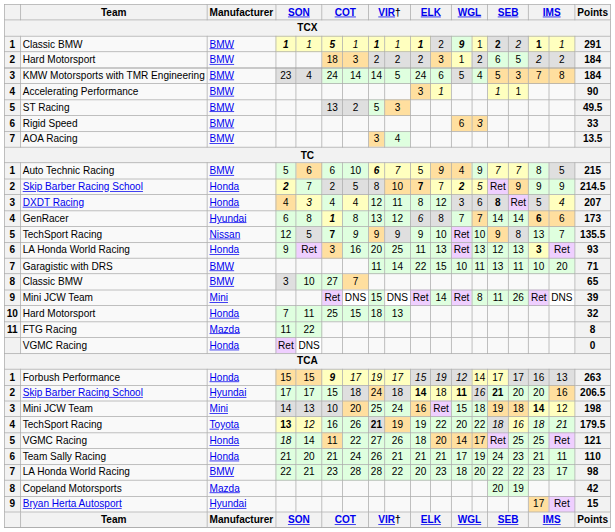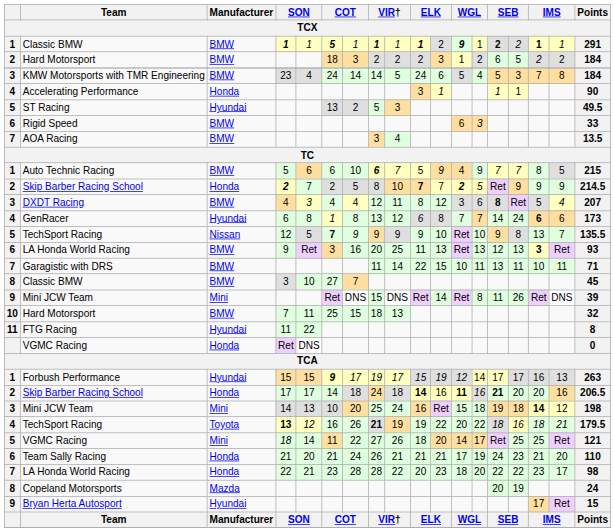 <table class="wikitable" style="font-size:85%; text-align:center;">
 <tr>
 <th></th>
 <th>Team</th>
 <th>Manufacturer</th>
 <th colspan=2><a href='#'>SON</a><br></th>
 <th colspan=2><a href='#'>COT</a><br></th>
 <th colspan=2><a href='#'>VIR</a>†<br></th>
 <th colspan=2><a href='#'>ELK</a><br></th>
 <th colspan=2><a href='#'>WGL</a><br></th>
 <th colspan=2><a href='#'>SEB</a><br></th>
 <th colspan=2><a href='#'>IMS</a><br></th>
 <th>Points</th>
 </tr>
 <tr>
 <th colspan=18>TCX</th>
 </tr>
 <tr>
 <th>1</th>
 <td align=left> Classic BMW</td>
 <td align=left> <a href='#'>BMW</a></td>
 <td style="background:#ffffbf;"><strong><em>1</em></strong></td>
 <td style="background:#ffffbf;"><em>1</em></td>
 <td style="background:#ffffbf;"><strong><em>5</em></strong></td>
 <td style="background:#ffffbf;"><em>1</em></td>
 <td style="background:#ffffbf;"><strong><em>1</em></strong></td>
 <td style="background:#ffffbf;"><em>1</em></td>
 <td style="background:#ffffbf;"><strong><em>1</em></strong></td>
 <td style="background:#dfdfdf;">2</td>
 <td style="background:#dfffdf;"><strong><em>9</em></strong></td>
 <td style="background:#ffffbf;">1</td>
 <td style="background:#dfdfdf;"><strong>2</strong></td>
 <td style="background:#dfdfdf;"><em>2</em></td>
 <td style="background:#ffffbf;"><strong>1</strong></td>
 <td style="background:#ffffbf;"><em>1</em></td>
 <th>291</th>
 </tr>
 <tr>
 <th>2</th>
 <td align=left> Hard Motorsport</td>
 <td align=left> <a href='#'>BMW</a></td>
 <td></td>
 <td></td>
 <td style="background:#ffdf9f;">18</td>
 <td style="background:#ffdf9f;">3</td>
 <td style="background:#dfdfdf;">2</td>
 <td style="background:#dfdfdf;">2</td>
 <td style="background:#dfdfdf;">2</td>
 <td style="background:#ffdf9f;">3</td>
 <td style="background:#ffffbf;">1</td>
 <td style="background:#dfdfdf;">2</td>
 <td style="background:#dfffdf;">6</td>
 <td style="background:#dfffdf;">5</td>
 <td style="background:#dfdfdf;"><em>2</em></td>
 <td style="background:#dfdfdf;">2</td>
 <th>184</th>
 </tr>
 <tr>
 </tr>
 <tr>
 <th>3</th>
 <td align=left> KMW Motorsports with TMR Engineering</td>
 <td align=left> <a href='#'>BMW</a></td>
 <td style="background:#dfdfdf;">23</td>
 <td style="background:#dfdfdf;">4</td>
 <td style="background:#dfffdf;">24</td>
 <td style="background:#dfffdf;">14</td>
 <td style="background:#dfffdf;">14</td>
 <td style="background:#dfffdf;">5</td>
 <td style="background:#dfffdf;">24</td>
 <td style="background:#dfffdf;">6</td>
 <td style="background:#dfdfdf;">5</td>
 <td style="background:#dfffdf;">4</td>
 <td style="background:#ffdf9f;">5</td>
 <td style="background:#ffdf9f;">3</td>
 <td style="background:#ffdf9f;">7</td>
 <td style="background:#ffdf9f;">8</td>
 <th>184</th>
 </tr>
 <tr>
 <th>4</th>
 <td align=left> Accelerating Performance</td>
-<td align=left> <a href='#'>BMW</a></td>
+<td align=left> <a href='#'>Honda</a></td>
 <td></td>
 <td></td>
 <td></td>
 <td></td>
 <td></td>
 <td></td>
 <td style="background:#ffdf9f;">3</td>
 <td style="background:#ffffbf;"><em>1</em></td>
 <td></td>
 <td></td>
 <td style="background:#ffffbf;"><em>1</em></td>
 <td style="background:#ffffbf;">1</td>
 <td></td>
 <td></td>
 <th>90</th>
 </tr>
 <tr>
 <th>5</th>
 <td align=left> ST Racing</td>
-<td align=left> <a href='#'>BMW</a></td>
+<td align=left> <a href='#'>Hyundai</a></td>
 <td></td>
 <td></td>
 <td style="background:#dfdfdf;">13</td>
 <td style="background:#dfdfdf;">2</td>
 <td style="background:#dfffdf;">5</td>
 <td style="background:#ffdf9f;">3</td>
 <td></td>
 <td></td>
 <td></td>
 <td></td>
 <td></td>
 <td></td>
 <td></td>
 <td></td>
 <th>49.5</th>
 </tr>
 <tr>
 <th>6</th>
 <td align=left> Rigid Speed</td>
 <td align=left> <a href='#'>BMW</a></td>
 <td></td>
 <td></td>
 <td></td>
 <td></td>
 <td></td>
 <td></td>
 <td></td>
 <td></td>
 <td style="background:#ffdf9f;">6</td>
 <td style="background:#ffdf9f;"><em>3</em></td>
 <td></td>
 <td></td>
 <td></td>
 <td></td>
 <th>33</th>
 </tr>
 <tr>
 <th>7</th>
 <td align=left> AOA Racing</td>
 <td align=left> <a href='#'>BMW</a></td>
 <td></td>
 <td></td>
 <td></td>
 <td></td>
 <td style="background:#ffdf9f;">3</td>
 <td style="background:#dfffdf;">4</td>
 <td></td>
 <td></td>
 <td></td>
 <td></td>
 <td></td>
 <td></td>
 <td></td>
 <td></td>
 <th>13.5</th>
 </tr>
 <tr>
 <th colspan=18>TC</th>
 </tr>
 <tr>
 <th>1</th>
 <td align=left> Auto Technic Racing</td>
 <td align=left> <a href='#'>BMW</a></td>
 <td style="background:#dfffdf;">5</td>
 <td style="background:#ffdf9f;">6</td>
 <td style="background:#dfffdf;">6</td>
 <td style="background:#dfffdf;">10</td>
 <td style="background:#ffffbf;"><strong><em>6</em></strong></td>
 <td style="background:#ffffbf;"><em>7</em></td>
 <td style="background:#ffffbf;">5</td>
 <td style="background:#ffdf9f;"><em>9</em></td>
 <td style="background:#ffdf9f;">4</td>
 <td style="background:#dfffdf;">9</td>
 <td style="background:#ffffbf;"><em>7</em></td>
 <td style="background:#ffffbf;"><em>7</em></td>
 <td style="background:#dfffdf;">8</td>
 <td style="background:#dfdfdf;">5</td>
 <th>215</th>
 </tr>
 <tr>
 <th>2</th>
 <td align=left> <a href='#'>Skip Barber Racing School</a></td>
 <td align=left> <a href='#'>Honda</a></td>
 <td style="background:#ffffbf;"><strong><em>2</em></strong></td>
 <td style="background:#dfffdf;">7</td>
 <td style="background:#dfdfdf;">2</td>
 <td style="background:#dfdfdf;">5</td>
 <td style="background:#dfdfdf;">8</td>
 <td style="background:#ffdf9f;">10</td>
 <td style="background:#ffdf9f;"><strong>7</strong></td>
 <td style="background:#ffffbf;">7</td>
 <td style="background:#ffffbf;"><strong><em>2</em></strong></td>
 <td style="background:#ffffbf;"><em>5</em></td>
 <td style="background:#efcfff;">Ret</td>
 <td style="background:#ffdf9f;">9</td>
 <td style="background:#dfffdf;">9</td>
 <td style="background:#dfffdf;">9</td>
 <th>214.5</th>
 </tr>
 <tr>
 <th>3</th>
 <td align=left> <a href='#'>DXDT Racing</a></td>
-<td align=left> <a href='#'>Honda</a></td>
+<td align=left> <a href='#'>BMW</a></td>
 <td style="background:#ffdf9f;">4</td>
 <td style="background:#ffffbf;"><em>3</em></td>
 <td style="background:#dfffdf;">4</td>
 <td style="background:#ffffbf;">4</td>
 <td style="background:#dfffdf;">12</td>
 <td style="background:#dfffdf;">11</td>
 <td style="background:#dfffdf;">8</td>
 <td style="background:#dfffdf;">12</td>
 <td style="background:#dfdfdf;">3</td>
 <td style="background:#dfdfdf;">6</td>
 <td style="background:#dfdfdf;"><strong>8</strong></td>
 <td style="background:#efcfff;">Ret</td>
 <td style="background:#dfdfdf;">5</td>
 <td style="background:#ffffbf;"><em>4</em></td>
 <th>207</th>
 </tr>
 <tr>
 <th>4</th>
 <td align=left> GenRacer</td>
 <td align=left> <a href='#'>Hyundai</a></td>
 <td style="background:#dfffdf;">6</td>
 <td style="background:#dfffdf;">8</td>
-<td style="background:#ffffbf;"><strong><em>1</em></strong></td>
+<td style="background:#ffffbf;"><em>1</em></td>
 <td style="background:#dfffdf;">8</td>
 <td style="background:#dfffdf;">13</td>
 <td style="background:#dfffdf;">12</td>
 <td style="background:#dfdfdf;"><em>6</em></td>
 <td style="background:#dfdfdf;">8</td>
 <td style="background:#dfffdf;">7</td>
 <td style="background:#ffdf9f;">7</td>
 <td style="background:#dfffdf;">14</td>
-<td style="background:#dfffdf;">14</td>
+<td style="background:#dfffdf;">24</td>
 <td style="background:#ffdf9f;"><strong>6</strong></td>
 <td style="background:#ffdf9f;">6</td>
 <th>173</th>
 </tr>
 <tr>
 <th>5</th>
 <td align=left> TechSport Racing</td>
 <td align=left> <a href='#'>Nissan</a></td>
 <td style="background:#dfffdf;">12</td>
 <td style="background:#dfdfdf;">5</td>
 <td style="background:#dfffdf;"><strong>7</strong></td>
 <td style="background:#dfffdf;"><em>9</em></td>
 <td style="background:#ffdf9f;">9</td>
 <td style="background:#dfdfdf;">9</td>
 <td style="background:#dfffdf;">9</td>
 <td style="background:#dfffdf;">10</td>
 <td style="background:#efcfff;">Ret</td>
 <td style="background:#dfffdf;">10</td>
 <td style="background:#ffdf9f;">9</td>
 <td style="background:#dfdfdf;">8</td>
 <td style="background:#dfffdf;">13</td>
 <td style="background:#dfffdf;">7</td>
 <th>135.5</th>
 </tr>
 <tr>
 <th>6</th>
 <td align=left> LA Honda World Racing</td>
-<td align=left> <a href='#'>Honda</a></td>
+<td align=left> <a href='#'>BMW</a></td>
 <td style="background:#dfffdf;">9</td>
 <td style="background:#efcfff;">Ret</td>
 <td style="background:#ffdf9f;">3</td>
 <td style="background:#dfffdf;">16</td>
 <td style="background:#dfffdf;">20</td>
 <td style="background:#dfffdf;">25</td>
 <td style="background:#dfffdf;">11</td>
 <td style="background:#dfffdf;">13</td>
 <td style="background:#efcfff;">Ret</td>
 <td style="background:#dfffdf;">13</td>
 <td style="background:#dfffdf;">12</td>
 <td style="background:#dfffdf;">13</td>
 <td style="background:#ffffbf;"><strong>3</strong></td>
 <td style="background:#efcfff;">Ret</td>
 <th>93</th>
 </tr>
 <tr>
 <th>7</th>
 <td align=left> Garagistic with DRS</td>
 <td align=left> <a href='#'>BMW</a></td>
 <td></td>
 <td></td>
 <td></td>
 <td></td>
 <td style="background:#dfffdf;">11</td>
 <td style="background:#dfffdf;">14</td>
 <td style="background:#dfffdf;">22</td>
 <td style="background:#dfffdf;">15</td>
 <td style="background:#dfffdf;">10</td>
 <td style="background:#dfffdf;">11</td>
 <td style="background:#dfffdf;">13</td>
 <td style="background:#dfffdf;">11</td>
 <td style="background:#dfffdf;">10</td>
-<td style="background:#dfffdf;">20</td>
+<td style="background:#dfffdf;">11</td>
 <th>71</th>
 </tr>
 <tr>
 <th>8</th>
 <td align=left> Classic BMW</td>
 <td align=left> <a href='#'>BMW</a></td>
 <td style="background:#dfdfdf;">3</td>
 <td style="background:#dfffdf;">10</td>
 <td style="background:#dfffdf;">27</td>
 <td style="background:#ffdf9f;">7</td>
 <td></td>
 <td></td>
 <td></td>
 <td></td>
 <td></td>
 <td></td>
 <td></td>
 <td></td>
 <td></td>
 <td></td>
-<th>65</th>
+<th>45</th>
 </tr>
 <tr>
 <th>9</th>
 <td align=left> Mini JCW Team</td>
 <td align=left> <a href='#'>Mini</a></td>
 <td></td>
 <td></td>
 <td style="background:#efcfff;">Ret</td>
 <td style="background:#ffffff;">DNS</td>
 <td style="background:#dfffdf;">15</td>
 <td style="background:#ffffff;">DNS</td>
 <td style="background:#efcfff;">Ret</td>
 <td style="background:#dfffdf;">14</td>
 <td style="background:#efcfff;">Ret</td>
 <td style="background:#dfffdf;">8</td>
 <td style="background:#dfffdf;">11</td>
 <td style="background:#dfffdf;">26</td>
 <td style="background:#efcfff;">Ret</td>
 <td style="background:#ffffff;">DNS</td>
 <th>39</th>
 </tr>
 <tr>
 <th>10</th>
 <td align=left> Hard Motorsport</td>
-<td align=left> <a href='#'>Honda</a></td>
+<td align=left> <a href='#'>BMW</a></td>
 <td style="background:#dfffdf;">7</td>
 <td style="background:#dfffdf;">11</td>
 <td style="background:#dfffdf;">25</td>
 <td style="background:#dfffdf;">15</td>
 <td style="background:#dfffdf;">18</td>
 <td style="background:#dfffdf;">13</td>
 <td></td>
 <td></td>
 <td></td>
 <td></td>
 <td></td>
 <td></td>
 <td></td>
 <td></td>
 <th>32</th>
 </tr>
 <tr>
 <th>11</th>
 <td align=left> FTG Racing</td>
-<td align=left> <a href='#'>Mazda</a></td>
+<td align=left> <a href='#'>Hyundai</a></td>
 <td style="background:#dfffdf;">11</td>
 <td style="background:#dfffdf;">22</td>
 <td></td>
 <td></td>
 <td></td>
 <td></td>
 <td></td>
 <td></td>
 <td></td>
 <td></td>
 <td></td>
 <td></td>
 <td></td>
 <td></td>
 <th>8</th>
 </tr>
 <tr>
 <th></th>
 <td align=left> VGMC Racing</td>
 <td align=left> <a href='#'>Honda</a></td>
 <td style="background:#efcfff;">Ret</td>
 <td style="background:#ffffff;">DNS</td>
 <td></td>
 <td></td>
 <td></td>
 <td></td>
 <td></td>
 <td></td>
 <td></td>
 <td></td>
 <td></td>
 <td></td>
 <td></td>
 <td></td>
 <th>0</th>
 </tr>
 <tr>
 <th colspan=18>TCA</th>
 </tr>
 <tr>
 <th>1</th>
 <td align=left> Forbush Performance</td>
-<td align=left> <a href='#'>Honda</a></td>
+<td align=left> <a href='#'>Hyundai</a></td>
 <td style="background:#ffdf9f;">15</td>
 <td style="background:#ffdf9f;">15</td>
 <td style="background:#ffffbf;"><strong><em>9</em></strong></td>
 <td style="background:#ffffbf;"><em>17</em></td>
 <td style="background:#ffffbf;"><em>19</em></td>
 <td style="background:#ffffbf;"><em>17</em></td>
 <td style="background:#dfdfdf;"><em>15</em></td>
 <td style="background:#dfdfdf;"><em>19</em></td>
 <td style="background:#dfdfdf;"><em>12</em></td>
 <td style="background:#ffffbf;">14</td>
 <td style="background:#ffffbf;">17</td>
 <td style="background:#dfdfdf;">17</td>
 <td style="background:#dfdfdf;">16</td>
 <td style="background:#dfdfdf;">13</td>
 <th>263</th>
 </tr>
 <tr>
 <th>2</th>
 <td align=left> <a href='#'>Skip Barber Racing School</a></td>
-<td align=left> <a href='#'>Hyundai</a></td>
+<td align=left> <a href='#'>Honda</a></td>
 <td style="background:#dfffdf;">17</td>
 <td style="background:#dfffdf;">17</td>
-<td style="background:#dfffdf;">15</td>
+<td style="background:#dfffdf;">14</td>
 <td style="background:#dfdfdf;">18</td>
 <td style="background:#ffdf9f;">24</td>
 <td style="background:#dfdfdf;">18</td>
 <td style="background:#ffffbf;"><strong>14</strong></td>
-<td style="background:#ffffbf;">18</td>
+<td style="background:#ffffbf;">16</td>
 <td style="background:#ffffbf;"><strong>11</strong></td>
 <td style="background:#dfdfdf;"><em>16</em></td>
 <td style="background:#dfffdf;"><strong>21</strong></td>
 <td style="background:#dfffdf;">20</td>
 <td style="background:#dfffdf;">20</td>
 <td style="background:#ffdf9f;">16</td>
 <th>206.5</th>
 </tr>
 <tr>
 <th>3</th>
 <td align=left> Mini JCW Team</td>
 <td align=left> <a href='#'>Mini</a></td>
 <td style="background:#dfdfdf;">14</td>
 <td style="background:#dfdfdf;">13</td>
 <td style="background:#dfdfdf;">10</td>
 <td style="background:#ffdf9f;">20</td>
 <td style="background:#dfffdf;">25</td>
 <td style="background:#dfffdf;">24</td>
 <td style="background:#ffdf9f;">16</td>
 <td style="background:#efcfff;">Ret</td>
 <td style="background:#dfffdf;">15</td>
 <td style="background:#dfffdf;">18</td>
 <td style="background:#ffdf9f;">19</td>
 <td style="background:#ffdf9f;">18</td>
 <td style="background:#ffffbf;"><strong>14</strong></td>
 <td style="background:#ffffbf;">12</td>
 <th>198</th>
 </tr>
 <tr>
 <th>4</th>
 <td align=left> TechSport Racing</td>
 <td align=left> <a href='#'>Toyota</a></td>
 <td style="background:#ffffbf;"><strong>13</strong></td>
 <td style="background:#ffffbf;"><em>12</em></td>
 <td style="background:#dfffdf;">16</td>
 <td style="background:#dfffdf;">26</td>
 <td style="background:#dfdfdf;"><strong>21</strong></td>
 <td style="background:#ffdf9f;">19</td>
 <td style="background:#dfffdf;">19</td>
 <td style="background:#dfffdf;">22</td>
 <td style="background:#dfffdf;">20</td>
 <td style="background:#dfffdf;">22</td>
 <td style="background:#dfdfdf;"><em>18</em></td>
 <td style="background:#ffffbf;"><em>16</em></td>
 <td style="background:#dfffdf;"><em>18</em></td>
 <td style="background:#dfffdf;"><em>21</em></td>
 <th>179.5</th>
 </tr>
 <tr>
 <th>5</th>
 <td align=left> VGMC Racing</td>
-<td align=left> <a href='#'>Honda</a></td>
+<td align=left> <a href='#'>Mini</a></td>
 <td style="background:#dfffdf;"><em>18</em></td>
 <td style="background:#dfffdf;">14</td>
 <td style="background:#ffdf9f;">11</td>
 <td style="background:#dfffdf;">22</td>
 <td style="background:#dfffdf;">27</td>
 <td style="background:#dfffdf;">26</td>
 <td style="background:#dfffdf;">18</td>
 <td style="background:#ffdf9f;">20</td>
 <td style="background:#ffdf9f;">14</td>
 <td style="background:#ffdf9f;">17</td>
 <td style="background:#efcfff;">Ret</td>
 <td style="background:#dfffdf;">25</td>
 <td style="background:#dfffdf;">25</td>
 <td style="background:#efcfff;">Ret</td>
 <th>121</th>
 </tr>
 <tr>
 <th>6</th>
 <td align=left> Team Sally Racing</td>
 <td align=left> <a href='#'>Honda</a></td>
 <td style="background:#dfffdf;">21</td>
 <td style="background:#dfffdf;">20</td>
 <td style="background:#dfffdf;">21</td>
 <td style="background:#dfffdf;">24</td>
 <td style="background:#dfffdf;">26</td>
 <td style="background:#dfffdf;">21</td>
 <td style="background:#dfffdf;">21</td>
 <td style="background:#dfffdf;">21</td>
 <td style="background:#dfffdf;">17</td>
 <td style="background:#dfffdf;">19</td>
 <td style="background:#dfffdf;">24</td>
 <td style="background:#dfffdf;">23</td>
 <td style="background:#dfffdf;">21</td>
-<td style="background:#dfffdf;">11</td>
+<td style="background:#dfffdf;">20</td>
 <th>110</th>
 </tr>
 <tr>
 <th>7</th>
 <td align=left> LA Honda World Racing</td>
-<td align=left> <a href='#'>BMW</a></td>
+<td align=left> <a href='#'>Honda</a></td>
 <td style="background:#dfffdf;">22</td>
 <td style="background:#dfffdf;">21</td>
 <td style="background:#dfffdf;">23</td>
 <td style="background:#dfffdf;">28</td>
 <td style="background:#dfffdf;">28</td>
 <td style="background:#dfffdf;">22</td>
 <td style="background:#dfffdf;">20</td>
 <td style="background:#dfffdf;">23</td>
 <td style="background:#dfffdf;">18</td>
 <td style="background:#dfffdf;">20</td>
 <td style="background:#dfffdf;">22</td>
 <td style="background:#dfffdf;">22</td>
 <td style="background:#dfffdf;">23</td>
 <td style="background:#dfffdf;">17</td>
 <th>98</th>
 </tr>
 <tr>
 <th>8</th>
 <td align=left> Copeland Motorsports</td>
 <td align=left> <a href='#'>Mazda</a></td>
 <td></td>
 <td></td>
 <td></td>
 <td></td>
 <td></td>
 <td></td>
 <td></td>
 <td></td>
 <td></td>
 <td></td>
 <td style="background:#dfffdf;">20</td>
 <td style="background:#dfffdf;">19</td>
 <td></td>
 <td></td>
-<th>42</th>
+<th>24</th>
 </tr>
 <tr>
 <th>9</th>
 <td align=left> <a href='#'>Bryan Herta Autosport</a></td>
 <td align=left> <a href='#'>Hyundai</a></td>
 <td></td>
 <td></td>
 <td></td>
 <td></td>
 <td></td>
 <td></td>
 <td></td>
 <td></td>
 <td></td>
 <td></td>
 <td></td>
 <td></td>
 <td style="background:#ffdf9f;">17</td>
 <td style="background:#efcfff;">Ret</td>
 <th>15</th>
 </tr>
 <tr>
 <th></th>
 <th>Team</th>
 <th>Manufacturer</th>
 <th colspan=2><a href='#'>SON</a><br></th>
 <th colspan=2><a href='#'>COT</a><br></th>
 <th colspan=2><a href='#'>VIR</a>†<br></th>
 <th colspan=2><a href='#'>ELK</a><br></th>
 <th colspan=2><a href='#'>WGL</a><br></th>
 <th colspan=2><a href='#'>SEB</a><br></th>
 <th colspan=2><a href='#'>IMS</a><br></th>
 <th>Points</th>
 </tr>
 <tr>
 </tr>
 </table>
